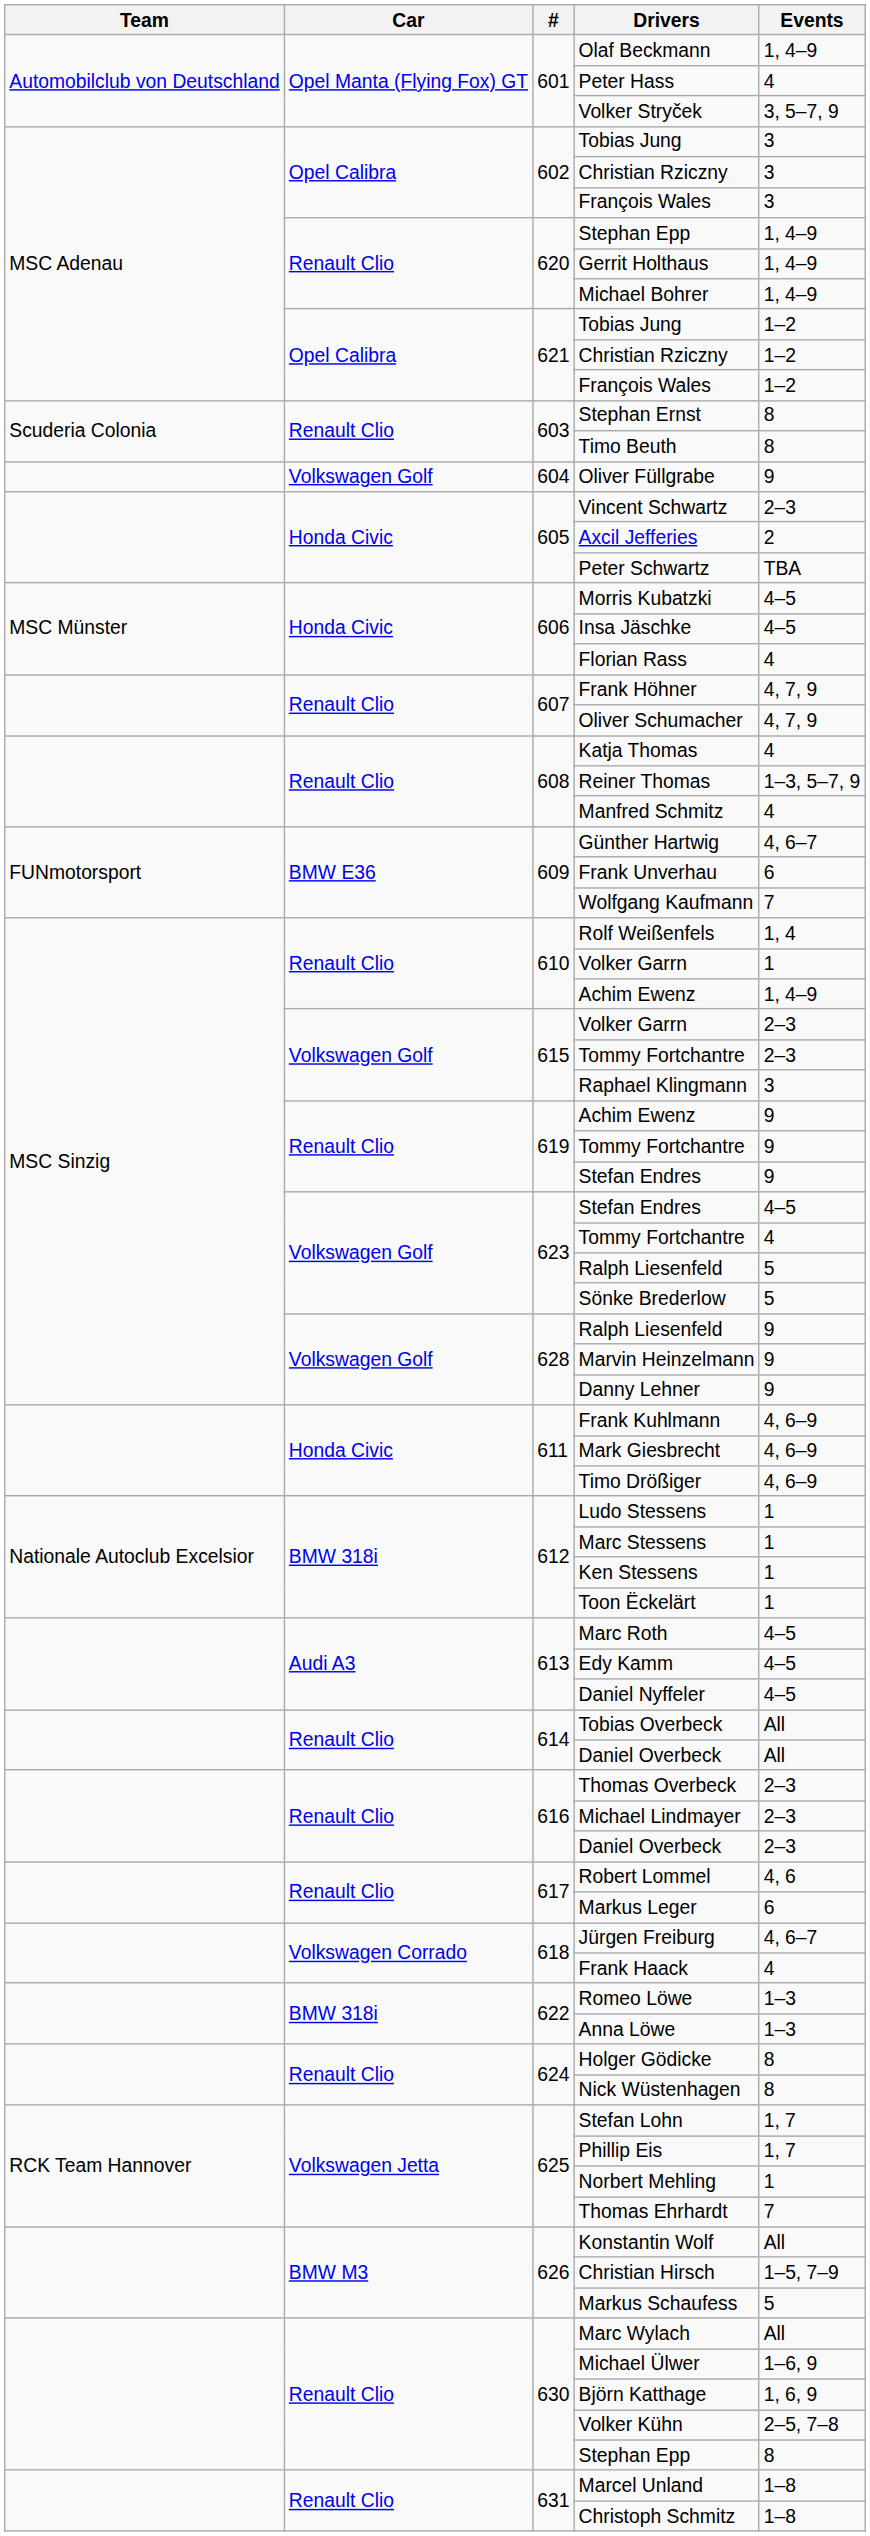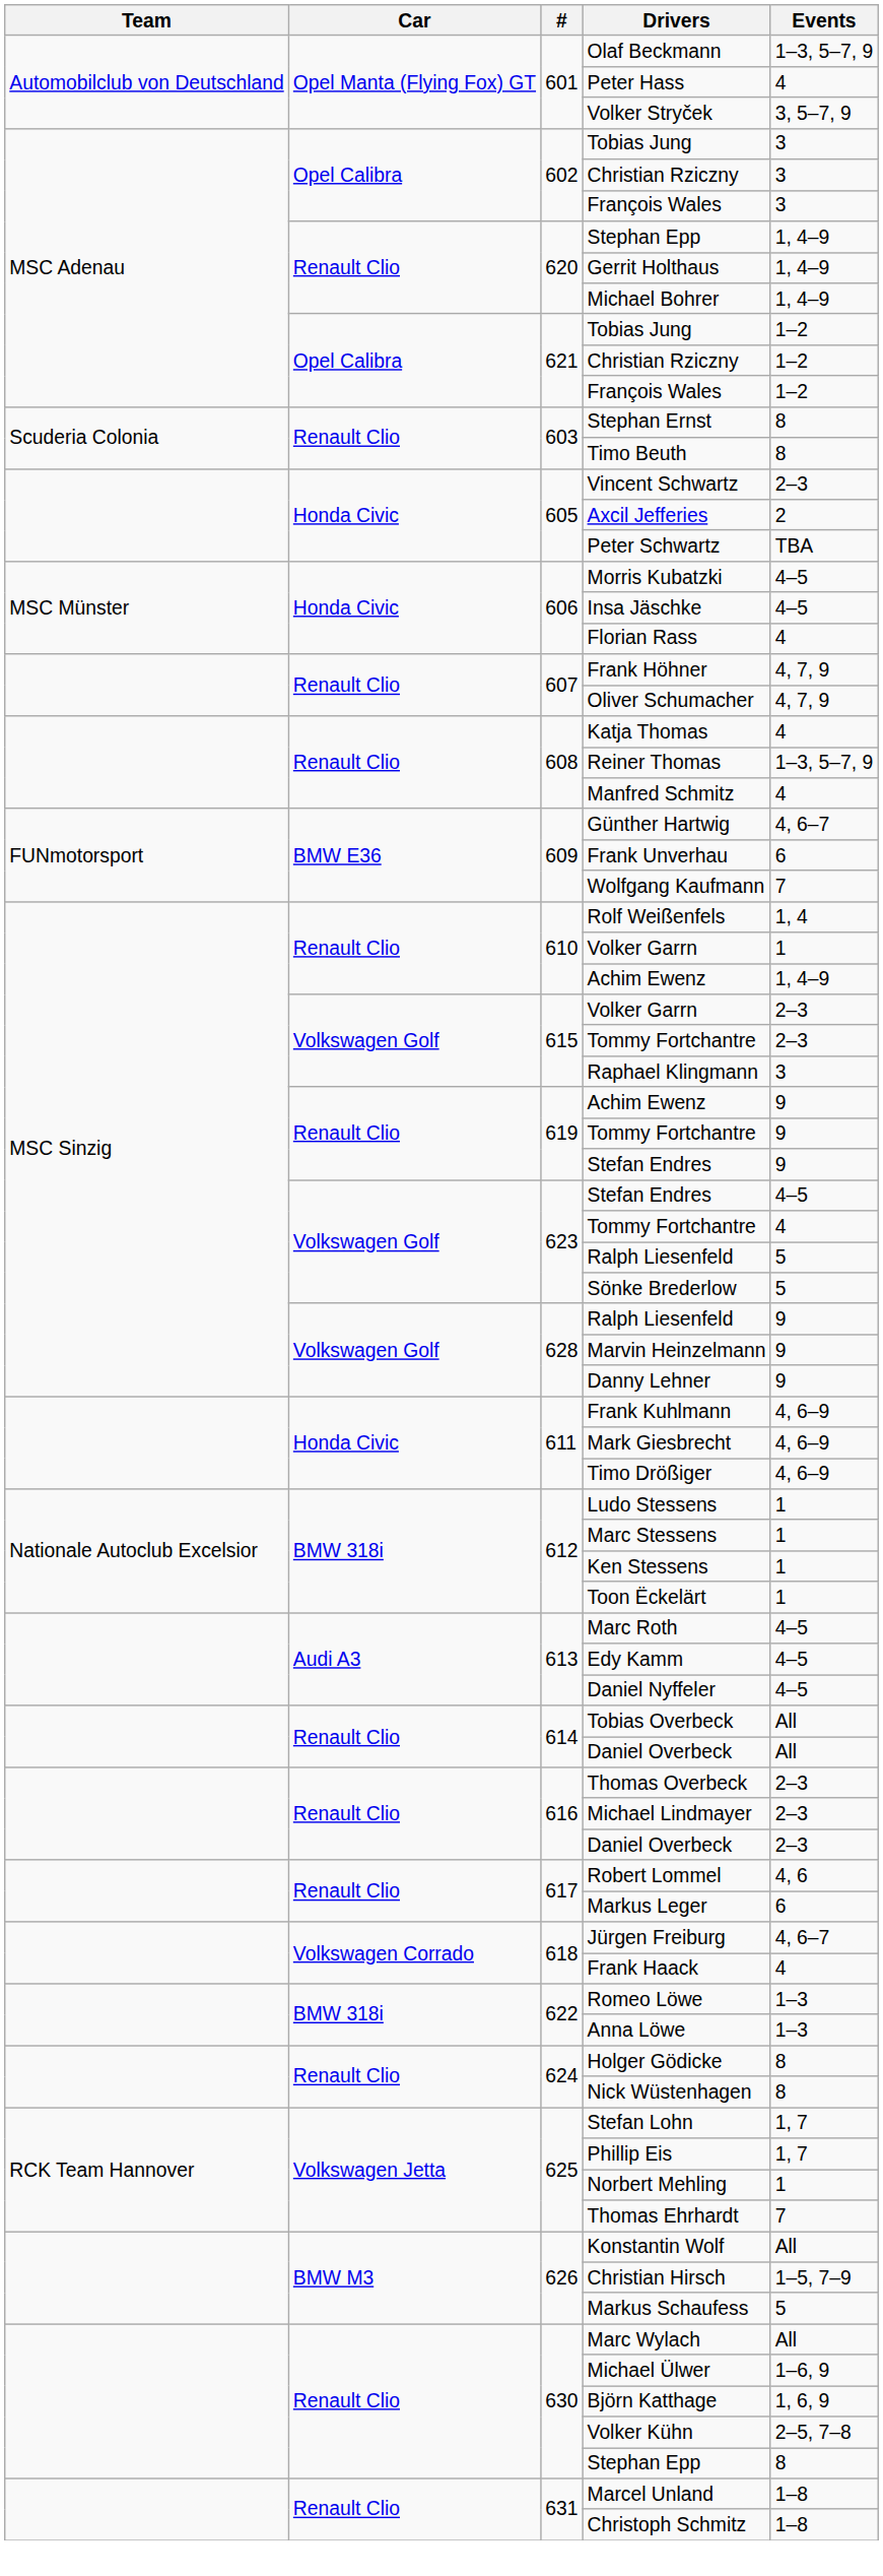 <table class="wikitable" style="font-size: 85%;">
 <tr>
 <th>Team</th>
 <th>Car</th>
 <th>#</th>
 <th>Drivers</th>
 <th>Events</th>
 </tr>
 <tr>
 <td rowspan=3> <a href='#'>Automobilclub von Deutschland</a></td>
 <td rowspan=3><a href='#'>Opel Manta (Flying Fox) GT</a></td>
 <td rowspan=3>601</td>
 <td> Olaf Beckmann</td>
-<td>1, 4–9</td>
+<td>1–3, 5–7, 9</td>
 </tr>
 <tr>
 <td> Peter Hass</td>
 <td>4</td>
 </tr>
 <tr>
 <td> Volker Stryček</td>
 <td>3, 5–7, 9</td>
 </tr>
 <tr>
 <td rowspan=9> MSC Adenau</td>
 <td rowspan=3><a href='#'>Opel Calibra</a></td>
 <td rowspan=3>602</td>
 <td> Tobias Jung</td>
 <td>3</td>
 </tr>
 <tr>
 <td> Christian Rziczny</td>
 <td>3</td>
 </tr>
 <tr>
 <td> François Wales</td>
 <td>3</td>
 </tr>
 <tr>
 <td rowspan=3><a href='#'>Renault Clio</a></td>
 <td rowspan=3>620</td>
 <td> Stephan Epp</td>
 <td>1, 4–9</td>
 </tr>
 <tr>
 <td> Gerrit Holthaus</td>
 <td>1, 4–9</td>
 </tr>
 <tr>
 <td> Michael Bohrer</td>
 <td>1, 4–9</td>
 </tr>
 <tr>
 <td rowspan=3><a href='#'>Opel Calibra</a></td>
 <td rowspan=3>621</td>
 <td> Tobias Jung</td>
 <td>1–2</td>
 </tr>
 <tr>
 <td> Christian Rziczny</td>
 <td>1–2</td>
 </tr>
 <tr>
 <td> François Wales</td>
 <td>1–2</td>
 </tr>
 <tr>
 <td rowspan=2> Scuderia Colonia</td>
 <td rowspan=2><a href='#'>Renault Clio</a></td>
 <td rowspan=2>603</td>
 <td> Stephan Ernst</td>
 <td>8</td>
 </tr>
 <tr>
 <td> Timo Beuth</td>
 <td>8</td>
-</tr>
-<tr>
-<td rowspan=1></td>
-<td rowspan=1><a href='#'>Volkswagen Golf</a></td>
-<td rowspan=1>604</td>
-<td> Oliver Füllgrabe</td>
-<td>9</td>
 </tr>
 <tr>
 <td rowspan=3></td>
 <td rowspan=3><a href='#'>Honda Civic</a></td>
 <td rowspan=3>605</td>
 <td> Vincent Schwartz</td>
 <td>2–3</td>
 </tr>
 <tr>
 <td> <a href='#'>Axcil Jefferies</a></td>
 <td>2</td>
 </tr>
 <tr>
 <td> Peter Schwartz</td>
 <td>TBA</td>
 </tr>
 <tr>
 <td rowspan=3> MSC Münster</td>
 <td rowspan=3><a href='#'>Honda Civic</a></td>
 <td rowspan=3>606</td>
 <td> Morris Kubatzki</td>
 <td>4–5</td>
 </tr>
 <tr>
 <td> Insa Jäschke</td>
 <td>4–5</td>
 </tr>
 <tr>
 <td> Florian Rass</td>
 <td>4</td>
 </tr>
 <tr>
 <td rowspan=2></td>
 <td rowspan=2><a href='#'>Renault Clio</a></td>
 <td rowspan=2>607</td>
 <td> Frank Höhner</td>
 <td>4, 7, 9</td>
 </tr>
 <tr>
 <td> Oliver Schumacher</td>
 <td>4, 7, 9</td>
 </tr>
 <tr>
 <td rowspan=3></td>
 <td rowspan=3><a href='#'>Renault Clio</a></td>
 <td rowspan=3>608</td>
 <td> Katja Thomas</td>
 <td>4</td>
 </tr>
 <tr>
 <td> Reiner Thomas</td>
 <td>1–3, 5–7, 9</td>
 </tr>
 <tr>
 <td> Manfred Schmitz</td>
 <td>4</td>
 </tr>
 <tr>
 <td rowspan=3> FUNmotorsport</td>
 <td rowspan=3><a href='#'>BMW E36</a></td>
 <td rowspan=3>609</td>
 <td> Günther Hartwig</td>
 <td>4, 6–7</td>
 </tr>
 <tr>
 <td> Frank Unverhau</td>
 <td>6</td>
 </tr>
 <tr>
 <td> Wolfgang Kaufmann</td>
 <td>7</td>
 </tr>
 <tr>
 <td rowspan=16> MSC Sinzig</td>
 <td rowspan=3><a href='#'>Renault Clio</a></td>
 <td rowspan=3>610</td>
 <td> Rolf Weißenfels</td>
 <td>1, 4</td>
 </tr>
 <tr>
 <td> Volker Garrn</td>
 <td>1</td>
 </tr>
 <tr>
 <td> Achim Ewenz</td>
 <td>1, 4–9</td>
 </tr>
 <tr>
 <td rowspan=3><a href='#'>Volkswagen Golf</a></td>
 <td rowspan=3>615</td>
 <td> Volker Garrn</td>
 <td>2–3</td>
 </tr>
 <tr>
 <td> Tommy Fortchantre</td>
 <td>2–3</td>
 </tr>
 <tr>
 <td> Raphael Klingmann</td>
 <td>3</td>
 </tr>
 <tr>
 <td rowspan=3><a href='#'>Renault Clio</a></td>
 <td rowspan=3>619</td>
 <td> Achim Ewenz</td>
 <td>9</td>
 </tr>
 <tr>
 <td> Tommy Fortchantre</td>
 <td>9</td>
 </tr>
 <tr>
 <td> Stefan Endres</td>
 <td>9</td>
 </tr>
 <tr>
 <td rowspan=4><a href='#'>Volkswagen Golf</a></td>
 <td rowspan=4>623</td>
 <td> Stefan Endres</td>
 <td>4–5</td>
 </tr>
 <tr>
 <td> Tommy Fortchantre</td>
 <td>4</td>
 </tr>
 <tr>
 <td> Ralph Liesenfeld</td>
 <td>5</td>
 </tr>
 <tr>
 <td> Sönke Brederlow</td>
 <td>5</td>
 </tr>
 <tr>
 <td rowspan=3><a href='#'>Volkswagen Golf</a></td>
 <td rowspan=3>628</td>
 <td> Ralph Liesenfeld</td>
 <td>9</td>
 </tr>
 <tr>
 <td> Marvin Heinzelmann</td>
 <td>9</td>
 </tr>
 <tr>
 <td> Danny Lehner</td>
 <td>9</td>
 </tr>
 <tr>
 <td rowspan=3></td>
 <td rowspan=3><a href='#'>Honda Civic</a></td>
 <td rowspan=3>611</td>
 <td> Frank Kuhlmann</td>
 <td>4, 6–9</td>
 </tr>
 <tr>
 <td> Mark Giesbrecht</td>
 <td>4, 6–9</td>
 </tr>
 <tr>
 <td> Timo Drößiger</td>
 <td>4, 6–9</td>
 </tr>
 <tr>
 <td rowspan=4> Nationale Autoclub Excelsior</td>
 <td rowspan=4><a href='#'>BMW 318i</a></td>
 <td rowspan=4>612</td>
 <td> Ludo Stessens</td>
 <td>1</td>
 </tr>
 <tr>
 <td> Marc Stessens</td>
 <td>1</td>
 </tr>
 <tr>
 <td> Ken Stessens</td>
 <td>1</td>
 </tr>
 <tr>
 <td> Toon Ëckelärt</td>
 <td>1</td>
 </tr>
 <tr>
 <td rowspan=3></td>
 <td rowspan=3><a href='#'>Audi A3</a></td>
 <td rowspan=3>613</td>
 <td> Marc Roth</td>
 <td>4–5</td>
 </tr>
 <tr>
 <td> Edy Kamm</td>
 <td>4–5</td>
 </tr>
 <tr>
 <td> Daniel Nyffeler</td>
 <td>4–5</td>
 </tr>
 <tr>
 <td rowspan=2></td>
 <td rowspan=2><a href='#'>Renault Clio</a></td>
 <td rowspan=2>614</td>
 <td> Tobias Overbeck</td>
 <td>All</td>
 </tr>
 <tr>
 <td> Daniel Overbeck</td>
 <td>All</td>
 </tr>
 <tr>
 <td rowspan=3></td>
 <td rowspan=3><a href='#'>Renault Clio</a></td>
 <td rowspan=3>616</td>
 <td> Thomas Overbeck</td>
 <td>2–3</td>
 </tr>
 <tr>
 <td> Michael Lindmayer</td>
 <td>2–3</td>
 </tr>
 <tr>
 <td> Daniel Overbeck</td>
 <td>2–3</td>
 </tr>
 <tr>
 <td rowspan=2></td>
 <td rowspan=2><a href='#'>Renault Clio</a></td>
 <td rowspan=2>617</td>
 <td> Robert Lommel</td>
 <td>4, 6</td>
 </tr>
 <tr>
 <td> Markus Leger</td>
 <td>6</td>
 </tr>
 <tr>
 <td rowspan=2></td>
 <td rowspan=2><a href='#'>Volkswagen Corrado</a></td>
 <td rowspan=2>618</td>
 <td> Jürgen Freiburg</td>
 <td>4, 6–7</td>
 </tr>
 <tr>
 <td> Frank Haack</td>
 <td>4</td>
 </tr>
 <tr>
 <td rowspan=2></td>
 <td rowspan=2><a href='#'>BMW 318i</a></td>
 <td rowspan=2>622</td>
 <td> Romeo Löwe</td>
 <td>1–3</td>
 </tr>
 <tr>
 <td> Anna Löwe</td>
 <td>1–3</td>
 </tr>
 <tr>
 <td rowspan=2></td>
 <td rowspan=2><a href='#'>Renault Clio</a></td>
 <td rowspan=2>624</td>
 <td> Holger Gödicke</td>
 <td>8</td>
 </tr>
 <tr>
 <td> Nick Wüstenhagen</td>
 <td>8</td>
 </tr>
 <tr>
 <td rowspan=4> RCK Team Hannover</td>
 <td rowspan=4><a href='#'>Volkswagen Jetta</a></td>
 <td rowspan=4>625</td>
 <td> Stefan Lohn</td>
 <td>1, 7</td>
 </tr>
 <tr>
 <td> Phillip Eis</td>
 <td>1, 7</td>
 </tr>
 <tr>
 <td> Norbert Mehling</td>
 <td>1</td>
 </tr>
 <tr>
 <td> Thomas Ehrhardt</td>
 <td>7</td>
 </tr>
 <tr>
 <td rowspan=3></td>
 <td rowspan=3><a href='#'>BMW M3</a></td>
 <td rowspan=3>626</td>
 <td> Konstantin Wolf</td>
 <td>All</td>
 </tr>
 <tr>
 <td> Christian Hirsch</td>
 <td>1–5, 7–9</td>
 </tr>
 <tr>
 <td> Markus Schaufess</td>
 <td>5</td>
 </tr>
 <tr>
 <td rowspan=5></td>
 <td rowspan=5><a href='#'>Renault Clio</a></td>
 <td rowspan=5>630</td>
 <td> Marc Wylach</td>
 <td>All</td>
 </tr>
 <tr>
 <td> Michael Ülwer</td>
 <td>1–6, 9</td>
 </tr>
 <tr>
 <td> Björn Katthage</td>
 <td>1, 6, 9</td>
 </tr>
 <tr>
 <td> Volker Kühn</td>
 <td>2–5, 7–8</td>
 </tr>
 <tr>
 <td> Stephan Epp</td>
 <td>8</td>
 </tr>
 <tr>
 <td rowspan=2></td>
 <td rowspan=2><a href='#'>Renault Clio</a></td>
 <td rowspan=2>631</td>
 <td> Marcel Unland</td>
 <td>1–8</td>
 </tr>
 <tr>
 <td> Christoph Schmitz</td>
 <td>1–8</td>
 </tr>
 </table>
